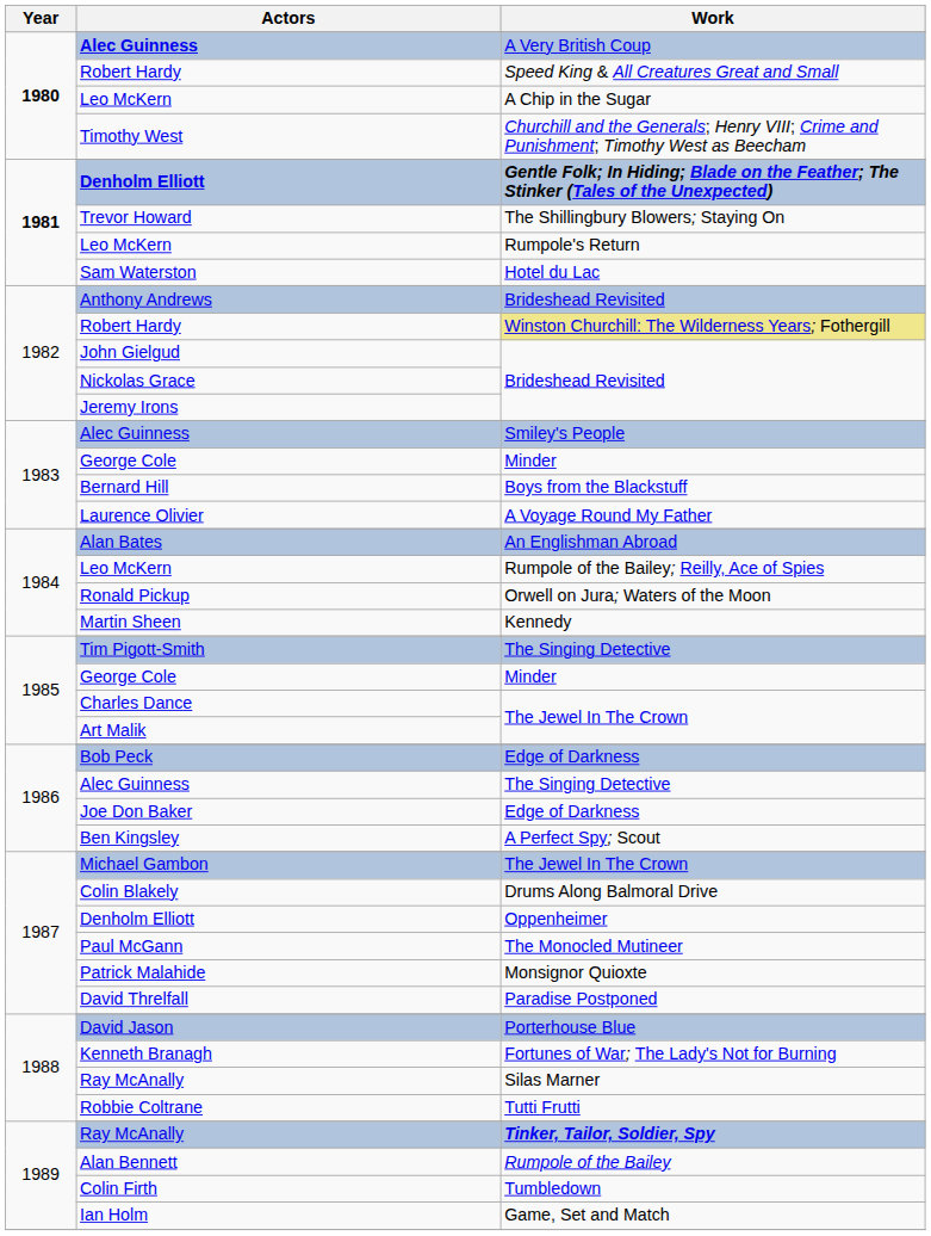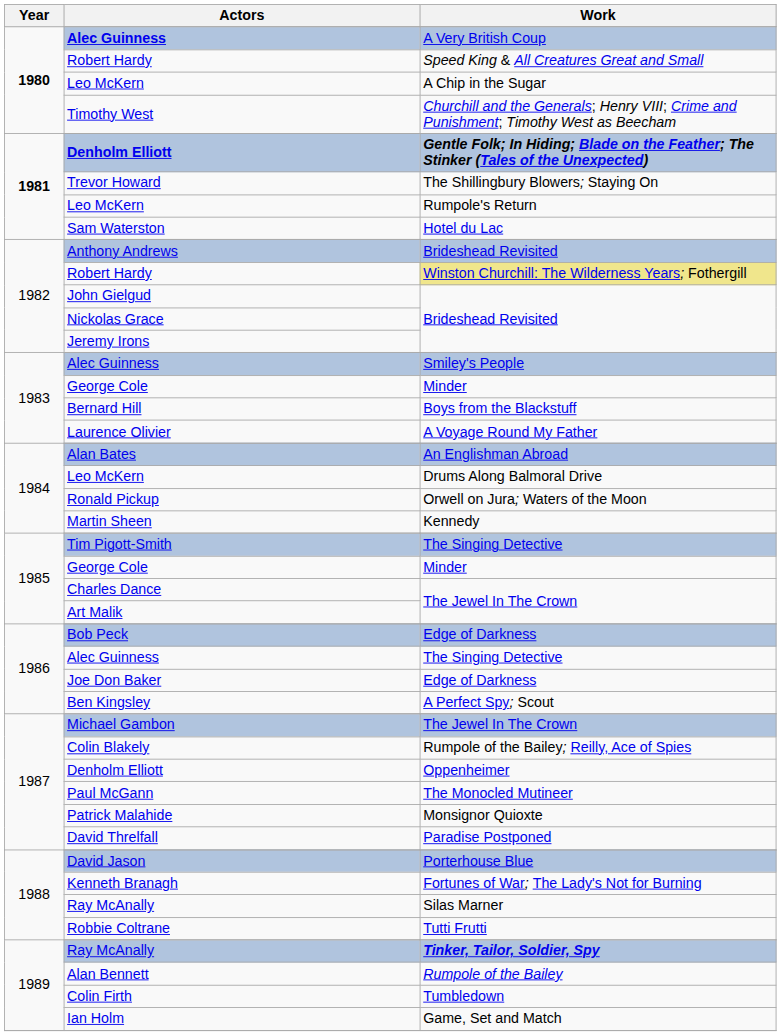 <table class="wikitable">
 <tr style="background:#bebebe;">
 <th style="width:5%;">Year</th>
 <th style="width:30%;">Actors</th>
 <th style="width:30%;">Work</th>
 </tr>
 <tr>
 <td rowspan=5 style="text-align:center"><strong>1980</strong></td>
 </tr>
 <tr style="background:#B0C4DE;">
 <td><strong><a href='#'>Alec Guinness</a></strong></td>
 <td></em></strong><a href='#'>A Very British Coup</a><strong><em></td>
 </tr>
 <tr>
 <td><a href='#'>Robert Hardy</a></td>
 <td><em>Speed King</em> & <em><a href='#'>All Creatures Great and Small</a></em></td>
 </tr>
 <tr>
 <td><a href='#'>Leo McKern</a></td>
 <td></em>A Chip in the Sugar<em></td>
 </tr>
 <tr>
 <td><a href='#'>Timothy West</a></td>
 <td><em><a href='#'>Churchill and the Generals</a></em>; <em>Henry VIII</em>; <em><a href='#'>Crime and Punishment</a></em>; <em>Timothy West as Beecham</em></td>
 </tr>
 <tr>
 <td rowspan=5 style="text-align:center"><strong>1981</strong></td>
 </tr>
 <tr style="background:#B0C4DE;">
 <td><strong><a href='#'>Denholm Elliott</a></strong></td>
 <td><strong><em>Gentle Folk<em>; </em>In Hiding<em>; </em><a href='#'>Blade on the Feather</a><em>; </em>The Stinker<em> (<a href='#'>Tales of the Unexpected</a>)<strong></td>
 </tr>
 <tr>
 <td><a href='#'>Trevor Howard</a></td>
 <td></em>The Shillingbury Blowers<em>; </em>Staying On<em></td>
 </tr>
 <tr>
 <td><a href='#'>Leo McKern</a></td>
 <td></em>Rumpole's Return<em></td>
 </tr>
 <tr>
 <td><a href='#'>Sam Waterston</a></td>
 <td></em><a href='#'>Hotel du Lac</a><em></td>
 </tr>
 <tr>
 <td rowspan=6 style="text-align:center"></strong>1982<strong></td>
 </tr>
 <tr style="background:#B0C4DE;">
 <td></strong><a href='#'>Anthony Andrews</a><strong></td>
 <td></em></strong><a href='#'>Brideshead Revisited</a><strong><em></td>
 </tr>
 <tr>
 <td><a href='#'>Robert Hardy</a></td>
 <td style="background: khaki;"></em><a href='#'>Winston Churchill: The Wilderness Years</a><em>; </em>Fothergill<em></td>
 </tr>
 <tr>
 <td><a href='#'>John Gielgud</a></td>
 <td rowspan="3"></em><a href='#'>Brideshead Revisited</a><em></td>
 </tr>
 <tr>
 <td><a href='#'>Nickolas Grace</a></td>
 </tr>
 <tr>
 <td><a href='#'>Jeremy Irons</a></td>
 </tr>
 <tr>
 <td rowspan=5 style="text-align:center"></strong>1983<strong></td>
 </tr>
 <tr style="background:#B0C4DE;">
 <td></strong><a href='#'>Alec Guinness</a><strong></td>
 <td></em></strong><a href='#'>Smiley's People</a><strong><em></td>
 </tr>
 <tr>
 <td><a href='#'>George Cole</a></td>
 <td></em><a href='#'>Minder</a><em></td>
 </tr>
 <tr>
 <td><a href='#'>Bernard Hill</a></td>
 <td></em><a href='#'>Boys from the Blackstuff</a><em></td>
 </tr>
 <tr>
 <td><a href='#'>Laurence Olivier</a></td>
 <td></em><a href='#'>A Voyage Round My Father</a><em></td>
 </tr>
 <tr>
 <td rowspan=5 style="text-align:center"></strong>1984<strong></td>
 </tr>
 <tr style="background:#B0C4DE;">
 <td></strong><a href='#'>Alan Bates</a><strong></td>
 <td></em></strong><a href='#'>An Englishman Abroad</a><strong><em></td>
 </tr>
 <tr>
 <td><a href='#'>Leo McKern</a></td>
-<td></em>Rumpole of the Bailey<em>; </em><a href='#'>Reilly, Ace of Spies</a><em></td>
+<td></em>Drums Along Balmoral Drive<em></td>
 </tr>
 <tr>
 <td><a href='#'>Ronald Pickup</a></td>
 <td></em>Orwell on Jura<em>; </em>Waters of the Moon<em></td>
 </tr>
 <tr>
 <td><a href='#'>Martin Sheen</a></td>
 <td></em>Kennedy<em></td>
 </tr>
 <tr>
 <td rowspan=5 style="text-align:center"></strong>1985<strong></td>
 </tr>
 <tr style="background:#B0C4DE;">
 <td></strong><a href='#'>Tim Pigott-Smith</a><strong></td>
 <td></em></strong><a href='#'>The Singing Detective</a><strong><em></td>
 </tr>
 <tr>
 <td><a href='#'>George Cole</a></td>
 <td></em><a href='#'>Minder</a><em></td>
 </tr>
 <tr>
 <td><a href='#'>Charles Dance</a></td>
 <td rowspan="2"></em><a href='#'>The Jewel In The Crown</a><em></td>
 </tr>
 <tr>
 <td><a href='#'>Art Malik</a></td>
 </tr>
 <tr>
 <td rowspan=5 style="text-align:center"></strong>1986<strong></td>
 </tr>
 <tr style="background:#B0C4DE;">
 <td></strong><a href='#'>Bob Peck</a><strong></td>
 <td></em></strong><a href='#'>Edge of Darkness</a><strong><em></td>
 </tr>
 <tr>
 <td><a href='#'>Alec Guinness</a></td>
 <td></em><a href='#'>The Singing Detective</a><em></td>
 </tr>
 <tr>
 <td><a href='#'>Joe Don Baker</a></td>
 <td></em><a href='#'>Edge of Darkness</a><em></td>
 </tr>
 <tr>
 <td><a href='#'>Ben Kingsley</a></td>
 <td></em><a href='#'>A Perfect Spy</a><em>; </em>Scout<em></td>
 </tr>
 <tr>
 <td rowspan=7 style="text-align:center"></strong>1987<strong></td>
 </tr>
 <tr style="background:#B0C4DE;">
 <td></strong><a href='#'>Michael Gambon</a><strong></td>
 <td></em></strong><a href='#'>The Jewel In The Crown</a><strong><em></td>
 </tr>
 <tr>
 <td><a href='#'>Colin Blakely</a></td>
-<td></em>Drums Along Balmoral Drive<em></td>
+<td></em>Rumpole of the Bailey<em>; </em><a href='#'>Reilly, Ace of Spies</a><em></td>
 </tr>
 <tr>
 <td><a href='#'>Denholm Elliott</a></td>
 <td></em><a href='#'>Oppenheimer</a><em></td>
 </tr>
 <tr>
 <td><a href='#'>Paul McGann</a></td>
 <td></em><a href='#'>The Monocled Mutineer</a><em></td>
 </tr>
 <tr>
 <td><a href='#'>Patrick Malahide</a></td>
 <td></em>Monsignor Quioxte<em></td>
 </tr>
 <tr>
 <td><a href='#'>David Threlfall</a></td>
 <td></em><a href='#'>Paradise Postponed</a><em></td>
 </tr>
 <tr>
 <td rowspan=5 style="text-align:center"></strong>1988<strong></td>
 </tr>
 <tr style="background:#B0C4DE;">
 <td></strong><a href='#'>David Jason</a><strong></td>
 <td></em></strong><a href='#'>Porterhouse Blue</a><strong><em></td>
 </tr>
 <tr>
 <td><a href='#'>Kenneth Branagh</a></td>
 <td></em><a href='#'>Fortunes of War</a><em>; </em><a href='#'>The Lady's Not for Burning</a><em></td>
 </tr>
 <tr>
 <td><a href='#'>Ray McAnally</a></td>
 <td></em>Silas Marner<em></td>
 </tr>
 <tr>
 <td><a href='#'>Robbie Coltrane</a></td>
 <td></em><a href='#'>Tutti Frutti</a><em></td>
 </tr>
 <tr>
 <td rowspan=5 style="text-align:center"></strong>1989<strong></td>
 </tr>
 <tr style="background:#B0C4DE;">
 <td></strong><a href='#'>Ray McAnally</a><strong></td>
 <td><strong><em><a href='#'>Tinker, Tailor, Soldier, Spy</a></em></strong></td>
 </tr>
 <tr>
 <td><a href='#'>Alan Bennett</a></td>
 <td><em><a href='#'>Rumpole of the Bailey</a></em></td>
 </tr>
 <tr>
 <td><a href='#'>Colin Firth</a></td>
 <td></em><a href='#'>Tumbledown</a><em></td>
 </tr>
 <tr>
 <td><a href='#'>Ian Holm</a></td>
 <td></em>Game, Set and Match<em></td>
 </tr>
 <tr>
 </tr>
 </table>
